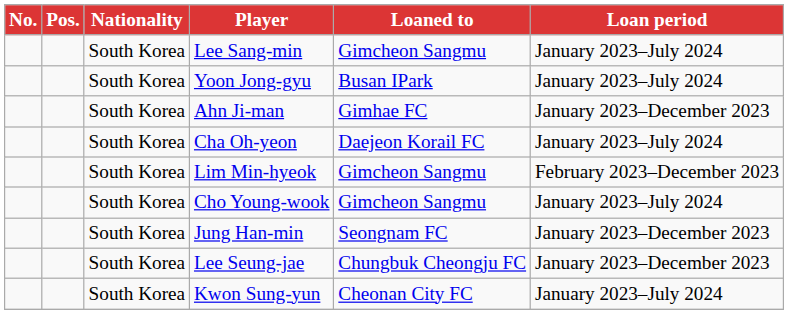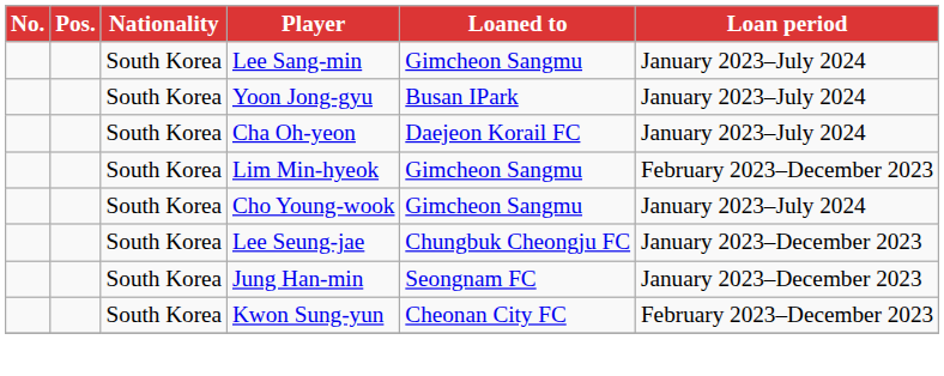 <table class="wikitable sortable" style="text-align: left">
 <tr>
 <th style="color:#FFFFFF; background:#DC3535;">No.</th>
 <th style="color:#FFFFFF; background:#DC3535;">Pos.</th>
 <th style="color:#FFFFFF; background:#DC3535;">Nationality</th>
 <th style="color:#FFFFFF; background:#DC3535;">Player</th>
 <th style="color:#FFFFFF; background:#DC3535;">Loaned to</th>
 <th style="color:#FFFFFF; background:#DC3535;">Loan period</th>
 </tr>
 <tr>
 <td></td>
 <td></td>
 <td> South Korea</td>
 <td><a href='#'>Lee Sang-min</a></td>
 <td>  <a href='#'>Gimcheon Sangmu</a></td>
 <td>January 2023–July 2024</td>
 </tr>
 <tr>
 <td></td>
 <td></td>
 <td> South Korea</td>
 <td><a href='#'>Yoon Jong-gyu</a></td>
 <td>  <a href='#'>Busan IPark</a></td>
 <td>January 2023–July 2024</td>
 </tr>
 <tr>
 <td></td>
 <td></td>
 <td> South Korea</td>
-<td><a href='#'>Ahn Ji-man</a></td>
-<td>  <a href='#'>Gimhae FC</a></td>
-<td>January 2023–December 2023</td>
-</tr>
-<tr>
-<td></td>
-<td></td>
-<td> South Korea</td>
 <td><a href='#'>Cha Oh-yeon</a></td>
 <td>  <a href='#'>Daejeon Korail FC</a></td>
 <td>January 2023–July 2024</td>
 </tr>
 <tr>
 <td></td>
 <td></td>
 <td> South Korea</td>
 <td><a href='#'>Lim Min-hyeok</a></td>
 <td>  <a href='#'>Gimcheon Sangmu</a></td>
 <td>February 2023–December 2023</td>
 </tr>
 <tr>
 <td></td>
 <td></td>
 <td> South Korea</td>
 <td><a href='#'>Cho Young-wook</a></td>
 <td>  <a href='#'>Gimcheon Sangmu</a></td>
 <td>January 2023–July 2024</td>
 </tr>
 <tr>
 <td></td>
 <td></td>
 <td> South Korea</td>
+<td><a href='#'>Lee Seung-jae</a></td>
+<td>  <a href='#'>Chungbuk Cheongju FC</a></td>
+<td>January 2023–December 2023</td>
+</tr>
+<tr>
+<td></td>
+<td></td>
+<td> South Korea</td>
 <td><a href='#'>Jung Han-min</a></td>
 <td>  <a href='#'>Seongnam FC</a></td>
 <td>January 2023–December 2023</td>
 </tr>
 <tr>
 <td></td>
 <td></td>
 <td> South Korea</td>
-<td><a href='#'>Lee Seung-jae</a></td>
-<td>  <a href='#'>Chungbuk Cheongju FC</a></td>
-<td>January 2023–December 2023</td>
-</tr>
-<tr>
-<td></td>
-<td></td>
-<td> South Korea</td>
 <td><a href='#'>Kwon Sung-yun</a></td>
 <td>  <a href='#'>Cheonan City FC</a></td>
-<td>January 2023–July 2024</td>
+<td>February 2023–December 2023</td>
 </tr>
 <tr>
 </tr>
 </table>
